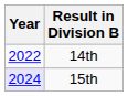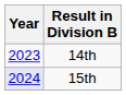 <table class="wikitable" style="text-align:center">
 <tr>
 <th>Year</th>
 <th>Result in<br>Division B</th>
 </tr>
 <tr>
-<td><a href='#'>2022</a></td>
+<td><a href='#'>2023</a></td>
 <td>14th</td>
 </tr>
 <tr>
 <td style="background: lavender;"><a href='#'>2024</a></td>
 <td>15th</td>
 </tr>
 </table>
